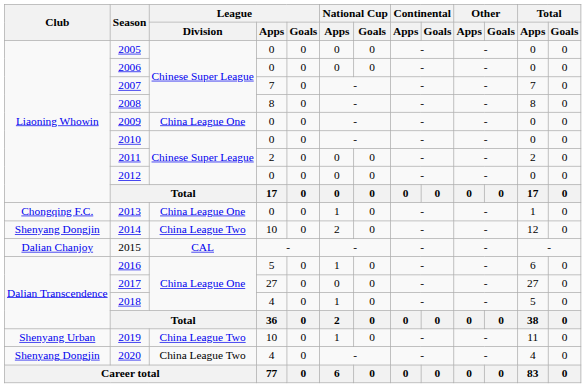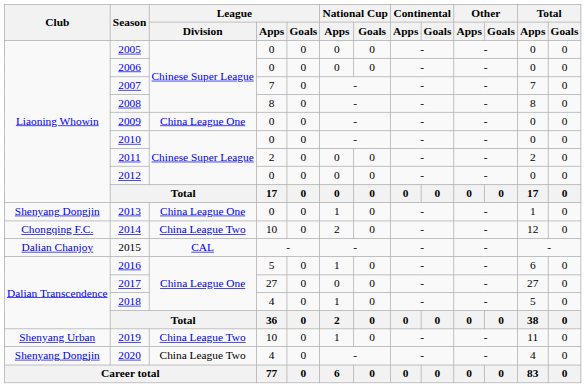 <table class="wikitable" style="text-align: center">
 <tr>
 <th rowspan="2">Club</th>
 <th rowspan="2">Season</th>
 <th colspan="3">League</th>
 <th colspan="2">National Cup</th>
 <th colspan="2">Continental</th>
 <th colspan="2">Other</th>
 <th colspan="2">Total</th>
 </tr>
 <tr>
 <th>Division</th>
 <th>Apps</th>
 <th>Goals</th>
 <th>Apps</th>
 <th>Goals</th>
 <th>Apps</th>
 <th>Goals</th>
 <th>Apps</th>
 <th>Goals</th>
 <th>Apps</th>
 <th>Goals</th>
 </tr>
 <tr>
 <td rowspan=9><a href='#'>Liaoning Whowin</a></td>
 <td><a href='#'>2005</a></td>
 <td rowspan="4"><a href='#'>Chinese Super League</a></td>
 <td>0</td>
 <td>0</td>
 <td>0</td>
 <td>0</td>
 <td colspan="2">-</td>
 <td colspan="2">-</td>
 <td>0</td>
 <td>0</td>
 </tr>
 <tr>
 <td><a href='#'>2006</a></td>
 <td>0</td>
 <td>0</td>
 <td>0</td>
 <td>0</td>
 <td colspan="2">-</td>
 <td colspan="2">-</td>
 <td>0</td>
 <td>0</td>
 </tr>
 <tr>
 <td><a href='#'>2007</a></td>
 <td>7</td>
 <td>0</td>
 <td colspan="2">-</td>
 <td colspan="2">-</td>
 <td colspan="2">-</td>
 <td>7</td>
 <td>0</td>
 </tr>
 <tr>
 <td><a href='#'>2008</a></td>
 <td>8</td>
 <td>0</td>
 <td colspan="2">-</td>
 <td colspan="2">-</td>
 <td colspan="2">-</td>
 <td>8</td>
 <td>0</td>
 </tr>
 <tr>
 <td><a href='#'>2009</a></td>
 <td><a href='#'>China League One</a></td>
 <td>0</td>
 <td>0</td>
 <td colspan="2">-</td>
 <td colspan="2">-</td>
 <td colspan="2">-</td>
 <td>0</td>
 <td>0</td>
 </tr>
 <tr>
 <td><a href='#'>2010</a></td>
 <td rowspan="3"><a href='#'>Chinese Super League</a></td>
 <td>0</td>
 <td>0</td>
 <td colspan="2">-</td>
 <td colspan="2">-</td>
 <td colspan="2">-</td>
 <td>0</td>
 <td>0</td>
 </tr>
 <tr>
 <td><a href='#'>2011</a></td>
 <td>2</td>
 <td>0</td>
 <td>0</td>
 <td>0</td>
 <td colspan="2">-</td>
 <td colspan="2">-</td>
 <td>2</td>
 <td>0</td>
 </tr>
 <tr>
 <td><a href='#'>2012</a></td>
 <td>0</td>
 <td>0</td>
 <td>0</td>
 <td>0</td>
 <td colspan="2">-</td>
 <td colspan="2">-</td>
 <td>0</td>
 <td>0</td>
 </tr>
 <tr>
 <th colspan="2"><strong>Total</strong></th>
 <th>17</th>
 <th>0</th>
 <th>0</th>
 <th>0</th>
 <th>0</th>
 <th>0</th>
 <th>0</th>
 <th>0</th>
 <th>17</th>
 <th>0</th>
 </tr>
 <tr>
-<td><a href='#'>Chongqing F.C.</a></td>
+<td><a href='#'>Shenyang Dongjin</a></td>
 <td><a href='#'>2013</a></td>
 <td><a href='#'>China League One</a></td>
 <td>0</td>
 <td>0</td>
 <td>1</td>
 <td>0</td>
 <td colspan="2">-</td>
 <td colspan="2">-</td>
 <td>1</td>
 <td>0</td>
 </tr>
 <tr>
-<td><a href='#'>Shenyang Dongjin</a></td>
+<td><a href='#'>Chongqing F.C.</a></td>
 <td><a href='#'>2014</a></td>
 <td><a href='#'>China League Two</a></td>
 <td>10</td>
 <td>0</td>
 <td>2</td>
 <td>0</td>
 <td colspan="2">-</td>
 <td colspan="2">-</td>
 <td>12</td>
 <td>0</td>
 </tr>
 <tr>
 <td rowspan="1"><a href='#'>Dalian Chanjoy</a></td>
 <td>2015</td>
 <td><a href='#'>CAL</a></td>
 <td colspan="2">-</td>
 <td colspan="2">-</td>
 <td colspan="2">-</td>
 <td colspan="2">-</td>
 <td colspan="2">-</td>
 </tr>
 <tr>
 <td rowspan=4><a href='#'>Dalian Transcendence</a></td>
 <td><a href='#'>2016</a></td>
 <td rowspan="3"><a href='#'>China League One</a></td>
 <td>5</td>
 <td>0</td>
 <td>1</td>
 <td>0</td>
 <td colspan="2">-</td>
 <td colspan="2">-</td>
 <td>6</td>
 <td>0</td>
 </tr>
 <tr>
 <td><a href='#'>2017</a></td>
 <td>27</td>
 <td>0</td>
 <td>0</td>
 <td>0</td>
 <td colspan="2">-</td>
 <td colspan="2">-</td>
 <td>27</td>
 <td>0</td>
 </tr>
 <tr>
 <td><a href='#'>2018</a></td>
 <td>4</td>
 <td>0</td>
 <td>1</td>
 <td>0</td>
 <td colspan="2">-</td>
 <td colspan="2">-</td>
 <td>5</td>
 <td>0</td>
 </tr>
 <tr>
 <th colspan="2"><strong>Total</strong></th>
 <th>36</th>
 <th>0</th>
 <th>2</th>
 <th>0</th>
 <th>0</th>
 <th>0</th>
 <th>0</th>
 <th>0</th>
 <th>38</th>
 <th>0</th>
 </tr>
 <tr>
 <td><a href='#'>Shenyang Urban</a></td>
 <td><a href='#'>2019</a></td>
 <td rowspan="1"><a href='#'>China League Two</a></td>
 <td>10</td>
 <td>0</td>
 <td>1</td>
 <td>0</td>
 <td colspan="2">-</td>
 <td colspan="2">-</td>
 <td>11</td>
 <td>0</td>
 </tr>
 <tr>
 <td><a href='#'>Shenyang Dongjin</a></td>
 <td><a href='#'>2020</a></td>
 <td>China League Two</td>
 <td>4</td>
 <td>0</td>
 <td colspan="2">-</td>
 <td colspan="2">-</td>
 <td colspan="2">-</td>
 <td>4</td>
 <td>0</td>
 </tr>
 <tr>
 <th colspan=3>Career total</th>
 <th>77</th>
 <th>0</th>
 <th>6</th>
 <th>0</th>
 <th>0</th>
 <th>0</th>
 <th>0</th>
 <th>0</th>
 <th>83</th>
 <th>0</th>
 </tr>
 </table>
